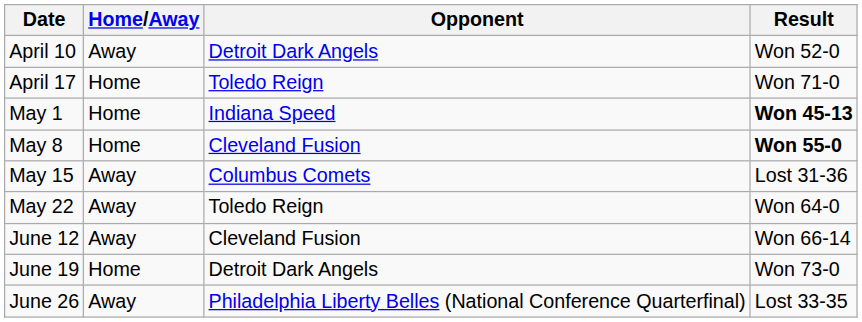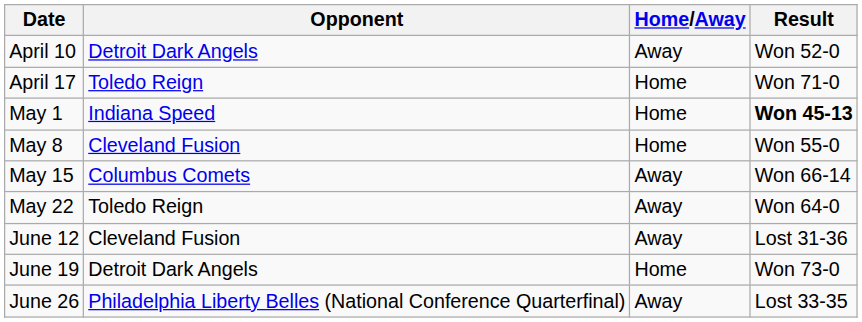 <table class="wikitable">
 <tr>
 <th>Date</th>
+<th>Opponent</th>
 <th><a href='#'>Home</a>/<a href='#'>Away</a></th>
-<th>Opponent</th>
 <th>Result</th>
 </tr>
 <tr>
 <td>April 10</td>
+<td><a href='#'>Detroit Dark Angels</a></td>
 <td>Away</td>
-<td><a href='#'>Detroit Dark Angels</a></td>
 <td>Won 52-0</td>
 </tr>
 <tr>
 <td>April 17</td>
+<td><a href='#'>Toledo Reign</a></td>
 <td>Home</td>
-<td><a href='#'>Toledo Reign</a></td>
 <td>Won 71-0</td>
 </tr>
 <tr>
 <td>May 1</td>
+<td><a href='#'>Indiana Speed</a></td>
 <td>Home</td>
-<td><a href='#'>Indiana Speed</a></td>
 <td><strong>Won 45-13</strong></td>
 </tr>
 <tr>
 <td>May 8</td>
+<td><a href='#'>Cleveland Fusion</a></td>
 <td>Home</td>
-<td><a href='#'>Cleveland Fusion</a></td>
-<td><strong>Won 55-0</strong></td>
+<td>Won 55-0</td>
 </tr>
 <tr>
 <td>May 15</td>
+<td><a href='#'>Columbus Comets</a></td>
 <td>Away</td>
-<td><a href='#'>Columbus Comets</a></td>
-<td>Lost 31-36</td>
+<td>Won 66-14</td>
 </tr>
 <tr>
 <td>May 22</td>
+<td>Toledo Reign</td>
 <td>Away</td>
-<td>Toledo Reign</td>
 <td>Won 64-0</td>
 </tr>
 <tr>
 <td>June 12</td>
+<td>Cleveland Fusion</td>
 <td>Away</td>
-<td>Cleveland Fusion</td>
-<td>Won 66-14</td>
+<td>Lost 31-36</td>
 </tr>
 <tr>
 <td>June 19</td>
+<td>Detroit Dark Angels</td>
 <td>Home</td>
-<td>Detroit Dark Angels</td>
 <td>Won 73-0</td>
 </tr>
 <tr>
 <td>June 26</td>
+<td><a href='#'>Philadelphia Liberty Belles</a> (National Conference Quarterfinal)</td>
 <td>Away</td>
-<td><a href='#'>Philadelphia Liberty Belles</a> (National Conference Quarterfinal)</td>
 <td>Lost 33-35</td>
 </tr>
 </table>
